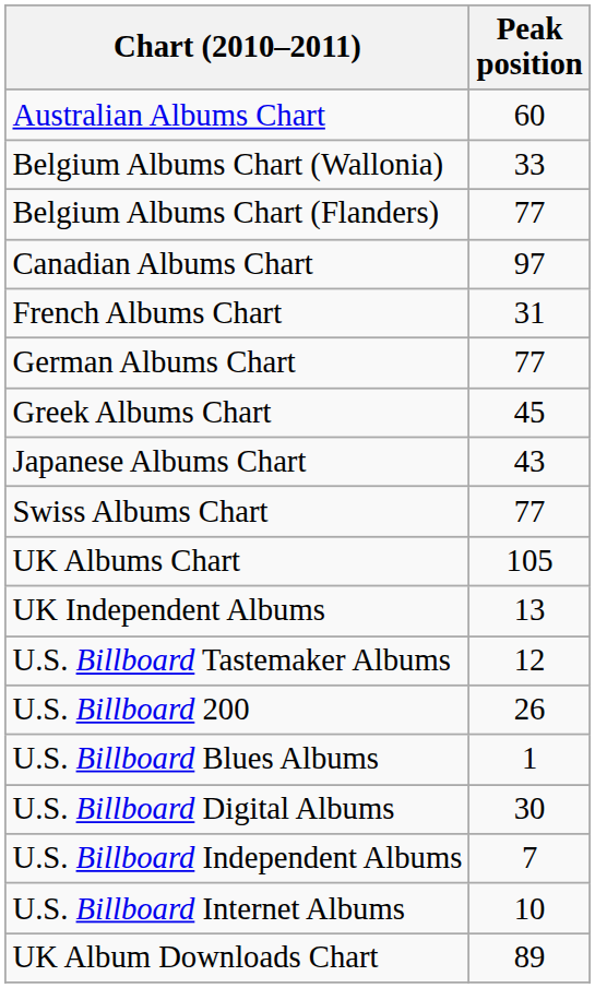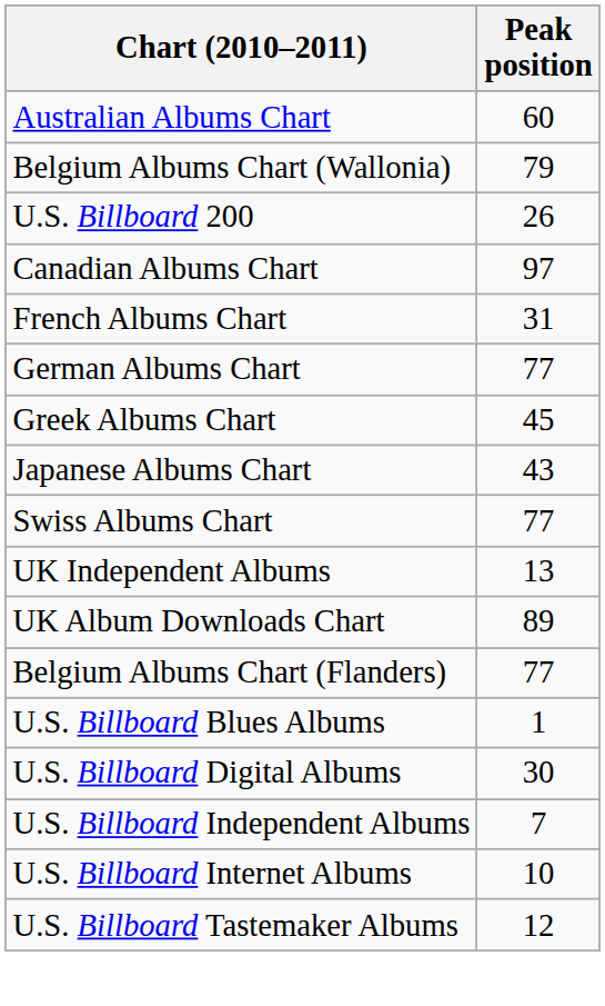 <table class="wikitable sortable">
 <tr>
 <th>Chart (2010–2011)</th>
 <th>Peak<br>position</th>
 </tr>
 <tr>
 <td><a href='#'>Australian Albums Chart</a></td>
 <td align=center>60</td>
 </tr>
 <tr>
 <td>Belgium Albums Chart (Wallonia)</td>
-<td style="text-align:center;">33</td>
+<td style="text-align:center;">79</td>
 </tr>
 <tr>
-<td>Belgium Albums Chart (Flanders)</td>
-<td style="text-align:center;">77</td>
+<td>U.S. <em><a href='#'>Billboard</a></em> 200</td>
+<td align=center>26</td>
 </tr>
 <tr>
 <td>Canadian Albums Chart</td>
 <td style="text-align:center;">97</td>
 </tr>
 <tr>
 <td>French Albums Chart</td>
 <td style="text-align:center;">31</td>
 </tr>
 <tr>
 <td>German Albums Chart</td>
 <td style="text-align:center;">77</td>
 </tr>
 <tr>
 <td>Greek Albums Chart</td>
 <td style="text-align:center;">45</td>
 </tr>
 <tr>
 <td>Japanese Albums Chart</td>
 <td align=center>43</td>
 </tr>
 <tr>
 <td>Swiss Albums Chart</td>
 <td style="text-align:center;">77</td>
 </tr>
 <tr>
-<td>UK Albums Chart</td>
-<td align=center>105</td>
-</tr>
-<tr>
 <td>UK Independent Albums</td>
 <td align=center>13</td>
 </tr>
 <tr>
-<td>U.S. <em><a href='#'>Billboard</a></em> Tastemaker Albums</td>
-<td align=center>12</td>
+<td>UK Album Downloads Chart</td>
+<td align=center>89</td>
 </tr>
 <tr>
-<td>U.S. <em><a href='#'>Billboard</a></em> 200</td>
-<td align=center>26</td>
+<td>Belgium Albums Chart (Flanders)</td>
+<td style="text-align:center;">77</td>
 </tr>
 <tr>
 <td>U.S. <em><a href='#'>Billboard</a></em> Blues Albums</td>
 <td align=center>1</td>
 </tr>
 <tr>
 <td>U.S. <em><a href='#'>Billboard</a></em> Digital Albums</td>
 <td align=center>30</td>
 </tr>
 <tr>
 <td>U.S. <em><a href='#'>Billboard</a></em> Independent Albums</td>
 <td align=center>7</td>
 </tr>
 <tr>
 <td>U.S. <em><a href='#'>Billboard</a></em> Internet Albums</td>
 <td align=center>10</td>
 </tr>
 <tr>
-<td>UK Album Downloads Chart</td>
-<td align=center>89</td>
+<td>U.S. <em><a href='#'>Billboard</a></em> Tastemaker Albums</td>
+<td align=center>12</td>
 </tr>
 </table>
